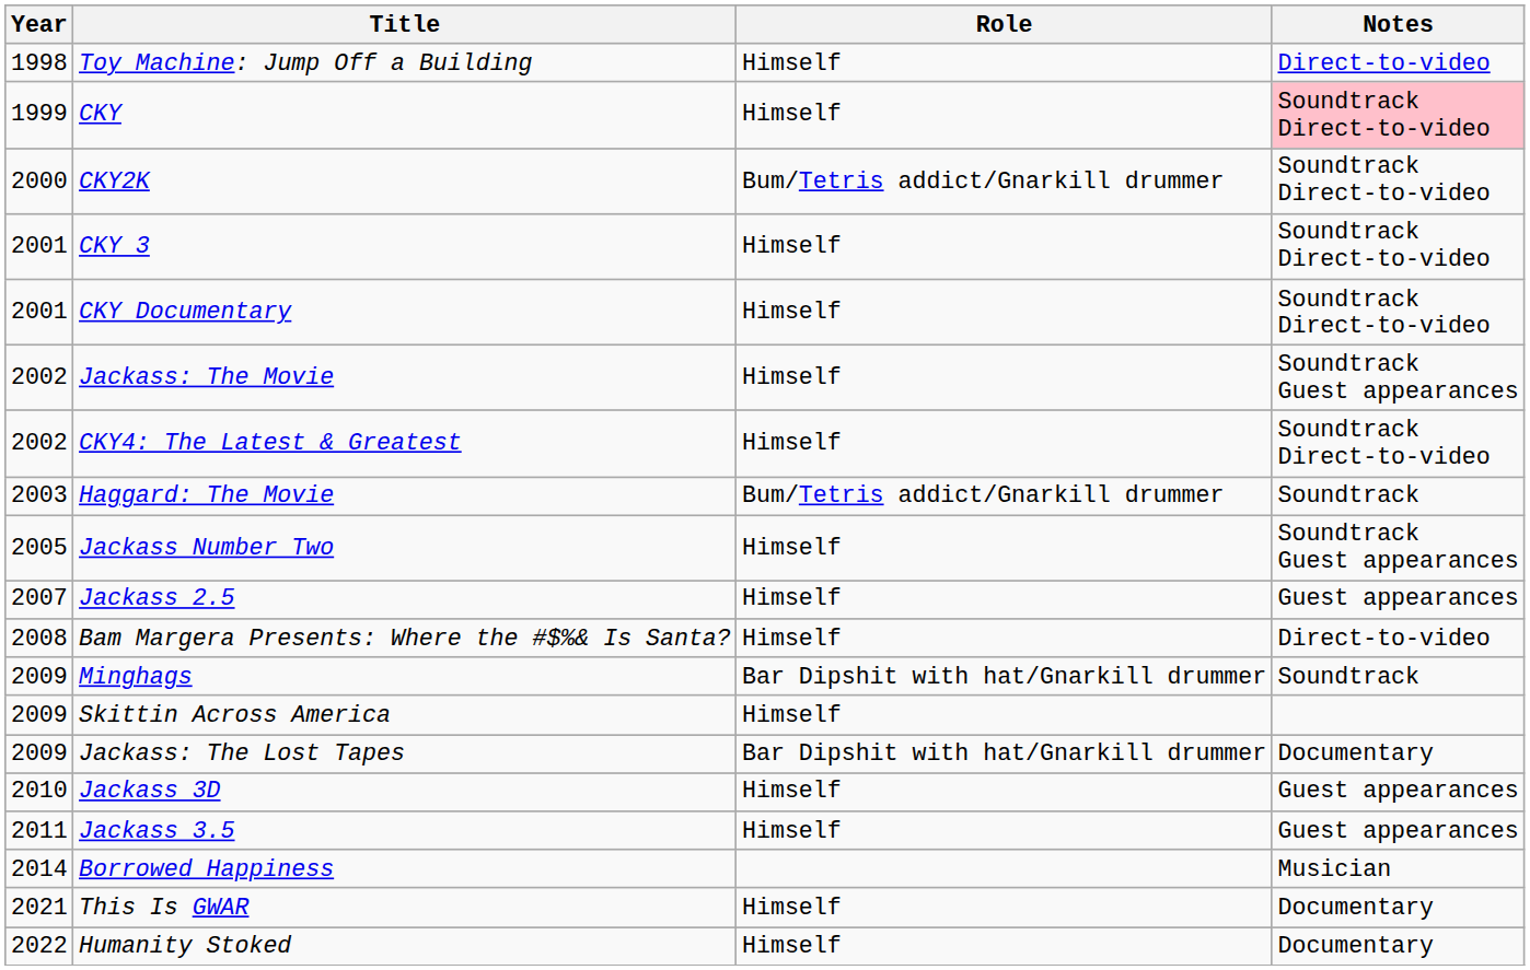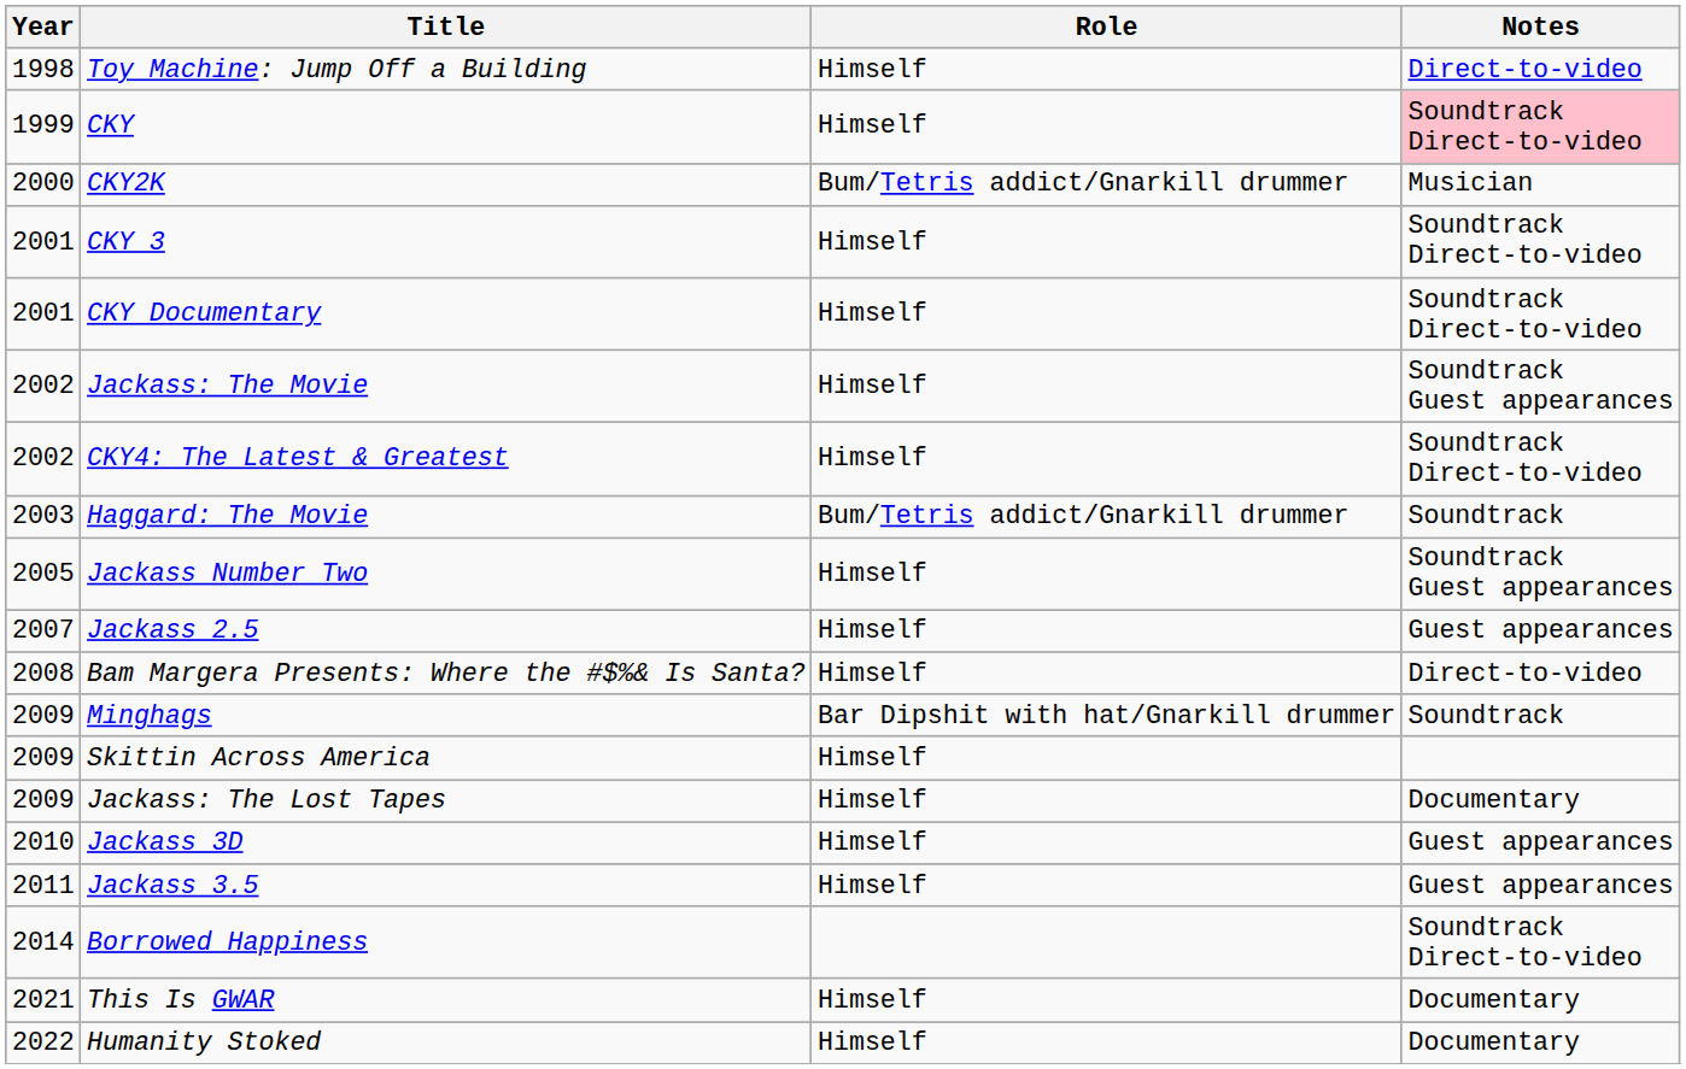 <table class="wikitable sortable">
 <tr>
 <th>Year</th>
 <th>Title</th>
 <th>Role</th>
 <th class="unsortable">Notes</th>
 </tr>
 <tr>
 <td>1998</td>
 <td><em><a href='#'>Toy Machine</a>: Jump Off a Building</em></td>
 <td>Himself</td>
 <td><a href='#'>Direct-to-video</a></td>
 </tr>
 <tr>
 <td>1999</td>
 <td><em><a href='#'>CKY</a></em></td>
 <td>Himself</td>
 <td style="background: pink;">Soundtrack<br>Direct-to-video</td>
 </tr>
 <tr>
 <td>2000</td>
 <td><em><a href='#'>CKY2K</a></em></td>
 <td>Bum/<a href='#'>Tetris</a> addict/Gnarkill drummer</td>
-<td>Soundtrack<br>Direct-to-video</td>
+<td>Musician</td>
 </tr>
 <tr>
 <td>2001</td>
 <td><em><a href='#'>CKY 3</a></em></td>
 <td>Himself</td>
 <td>Soundtrack<br>Direct-to-video</td>
 </tr>
 <tr>
 <td>2001</td>
 <td><em><a href='#'>CKY Documentary</a></em></td>
 <td>Himself</td>
 <td>Soundtrack<br>Direct-to-video</td>
 </tr>
 <tr>
 <td>2002</td>
 <td><em><a href='#'>Jackass: The Movie</a></em></td>
 <td>Himself</td>
 <td>Soundtrack<br>Guest appearances</td>
 </tr>
 <tr>
 <td>2002</td>
 <td><em><a href='#'>CKY4: The Latest & Greatest</a></em></td>
 <td>Himself</td>
 <td>Soundtrack<br>Direct-to-video</td>
 </tr>
 <tr>
 <td>2003</td>
 <td><em><a href='#'>Haggard: The Movie</a></em></td>
 <td>Bum/<a href='#'>Tetris</a> addict/Gnarkill drummer</td>
 <td>Soundtrack</td>
 </tr>
 <tr>
 <td>2005</td>
 <td><em><a href='#'>Jackass Number Two</a></em></td>
 <td>Himself</td>
 <td>Soundtrack<br>Guest appearances</td>
 </tr>
 <tr>
 <td>2007</td>
 <td><em><a href='#'>Jackass 2.5</a></em></td>
 <td>Himself</td>
 <td>Guest appearances</td>
 </tr>
 <tr>
 <td>2008</td>
 <td><em>Bam Margera Presents: Where the #$%& Is Santa?</em></td>
 <td>Himself</td>
 <td>Direct-to-video</td>
 </tr>
 <tr>
 <td>2009</td>
 <td><em><a href='#'>Minghags</a></em></td>
 <td>Bar Dipshit with hat/Gnarkill drummer</td>
 <td>Soundtrack</td>
 </tr>
 <tr>
 <td>2009</td>
 <td><em>Skittin Across America</em></td>
 <td>Himself</td>
 <td></td>
 </tr>
 <tr>
 <td>2009</td>
 <td><em>Jackass: The Lost Tapes</em></td>
-<td>Bar Dipshit with hat/Gnarkill drummer</td>
+<td>Himself</td>
 <td>Documentary</td>
 </tr>
 <tr>
 <td>2010</td>
 <td><em><a href='#'>Jackass 3D</a></em></td>
 <td>Himself</td>
 <td>Guest appearances</td>
 </tr>
 <tr>
 <td>2011</td>
 <td><em><a href='#'>Jackass 3.5</a></em></td>
 <td>Himself</td>
 <td>Guest appearances</td>
 </tr>
 <tr>
 <td>2014</td>
 <td><em><a href='#'>Borrowed Happiness</a></em></td>
 <td></td>
-<td>Musician</td>
+<td>Soundtrack<br>Direct-to-video</td>
 </tr>
 <tr>
 <td>2021</td>
 <td><em>This Is <a href='#'>GWAR</a></em></td>
 <td>Himself</td>
 <td>Documentary</td>
 </tr>
 <tr>
 <td>2022</td>
 <td><em>Humanity Stoked</em></td>
 <td>Himself</td>
 <td>Documentary</td>
 </tr>
 <tr>
 </tr>
 </table>
